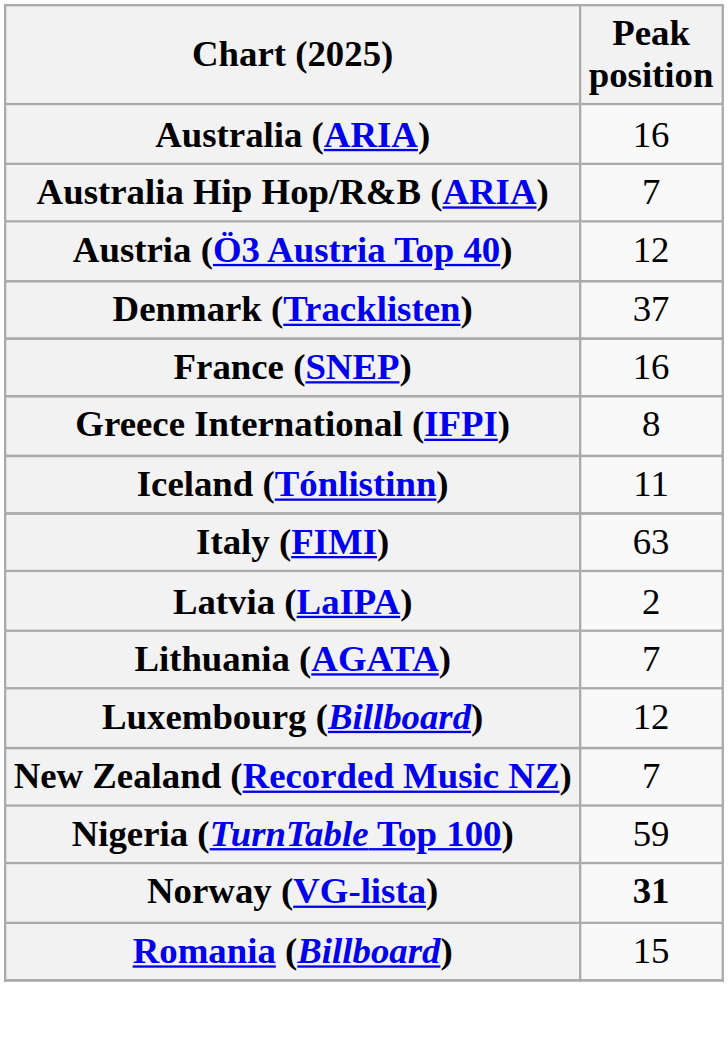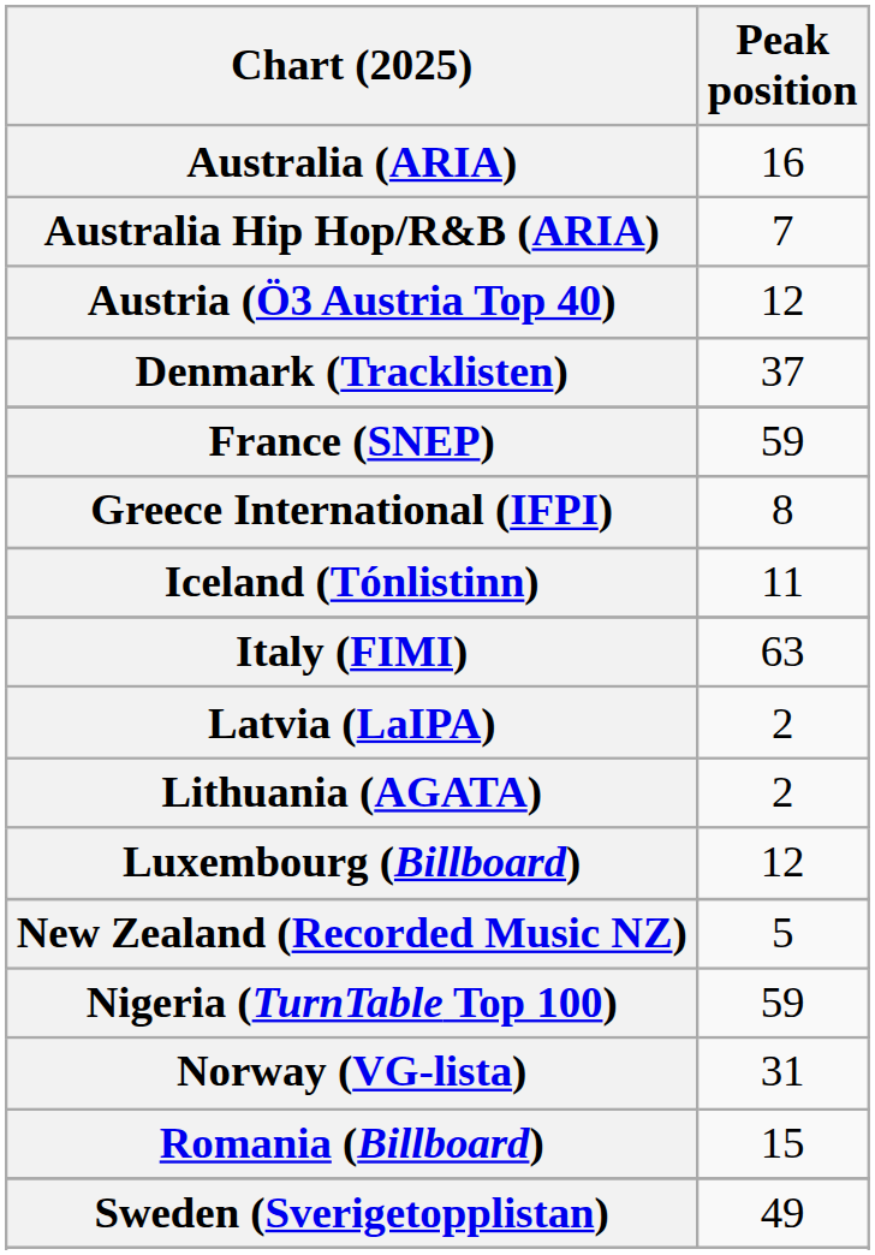 <table class="wikitable sortable plainrowheaders" style="text-align:center">
 <tr>
 <th scope="col">Chart (2025)</th>
 <th scope="col">Peak<br>position</th>
 </tr>
 <tr>
 <th scope="row">Australia (<a href='#'>ARIA</a>)</th>
 <td>16</td>
 </tr>
 <tr>
 <th scope="row">Australia Hip Hop/R&B (<a href='#'>ARIA</a>)</th>
 <td>7</td>
 </tr>
 <tr>
 <th scope="row">Austria (<a href='#'>Ö3 Austria Top 40</a>)</th>
 <td>12</td>
 </tr>
 <tr>
 </tr>
 <tr>
 </tr>
 <tr>
 <th scope="row">Denmark (<a href='#'>Tracklisten</a>)</th>
 <td>37</td>
 </tr>
 <tr>
 </tr>
 <tr>
 <th scope="row">France (<a href='#'>SNEP</a>)</th>
-<td>16</td>
+<td>59</td>
 </tr>
 <tr>
 </tr>
 <tr>
 <th scope="row">Greece International (<a href='#'>IFPI</a>)</th>
 <td>8</td>
 </tr>
 <tr>
 </tr>
 <tr>
 <th scope="row">Iceland (<a href='#'>Tónlistinn</a>)</th>
 <td>11</td>
 </tr>
 <tr>
 </tr>
 <tr>
 <th scope="row">Italy (<a href='#'>FIMI</a>)</th>
 <td>63</td>
 </tr>
 <tr>
 <th scope="row">Latvia (<a href='#'>LaIPA</a>)</th>
 <td>2</td>
 </tr>
 <tr>
 <th scope="row">Lithuania (<a href='#'>AGATA</a>)</th>
-<td>7</td>
+<td>2</td>
 </tr>
 <tr>
 <th scope="row">Luxembourg (<em><a href='#'>Billboard</a></em>)</th>
 <td>12</td>
 </tr>
 <tr>
 </tr>
 <tr>
 <th scope="row">New Zealand (<a href='#'>Recorded Music NZ</a>)</th>
-<td>7</td>
+<td>5</td>
 </tr>
 <tr>
 <th scope="row">Nigeria (<a href='#'><em>TurnTable</em> Top 100</a>)</th>
 <td>59</td>
 </tr>
 <tr>
 <th scope="row">Norway (<a href='#'>VG-lista</a>)</th>
-<td><strong>31</strong></td>
+<td>31</td>
 </tr>
 <tr>
 <th scope="row"><a href='#'>Romania</a> (<em><a href='#'>Billboard</a></em>)</th>
 <td>15</td>
 </tr>
 <tr>
+</tr>
+<tr>
+<th scope="row">Sweden (<a href='#'>Sverigetopplistan</a>)</th>
+<td>49</td>
 </tr>
 <tr>
 </tr>
 <tr>
 </tr>
 <tr>
 </tr>
 <tr>
 </tr>
 <tr>
 </tr>
 <tr>
 </tr>
 </table>
